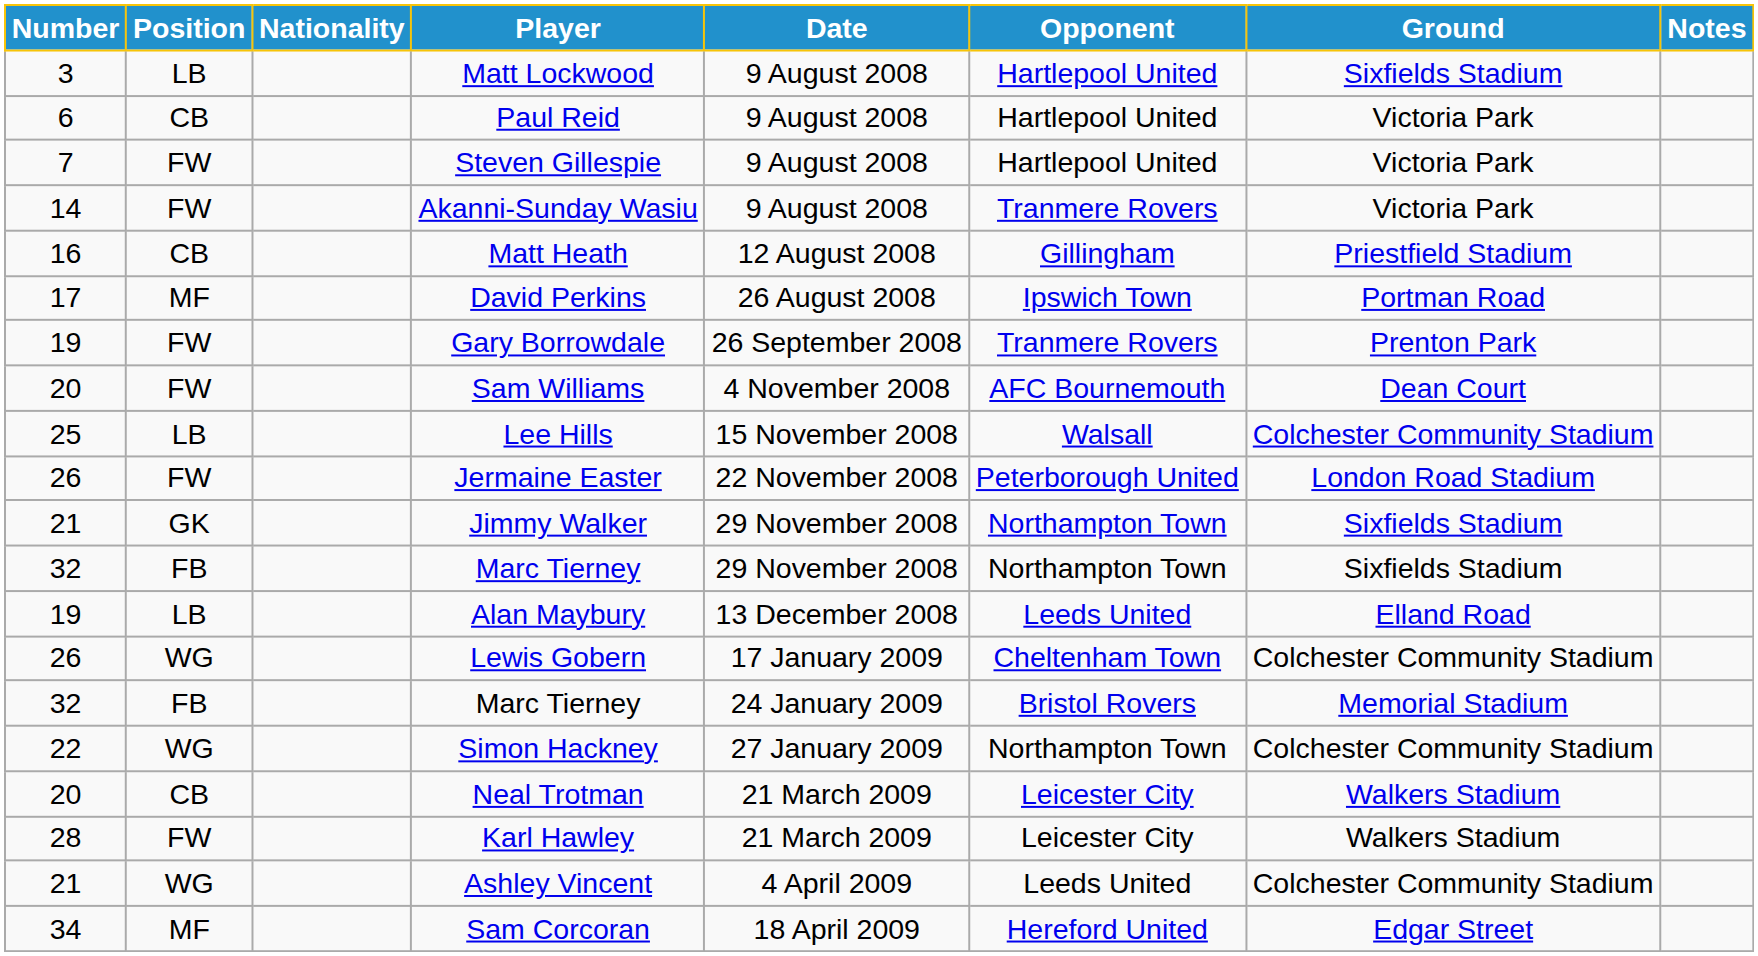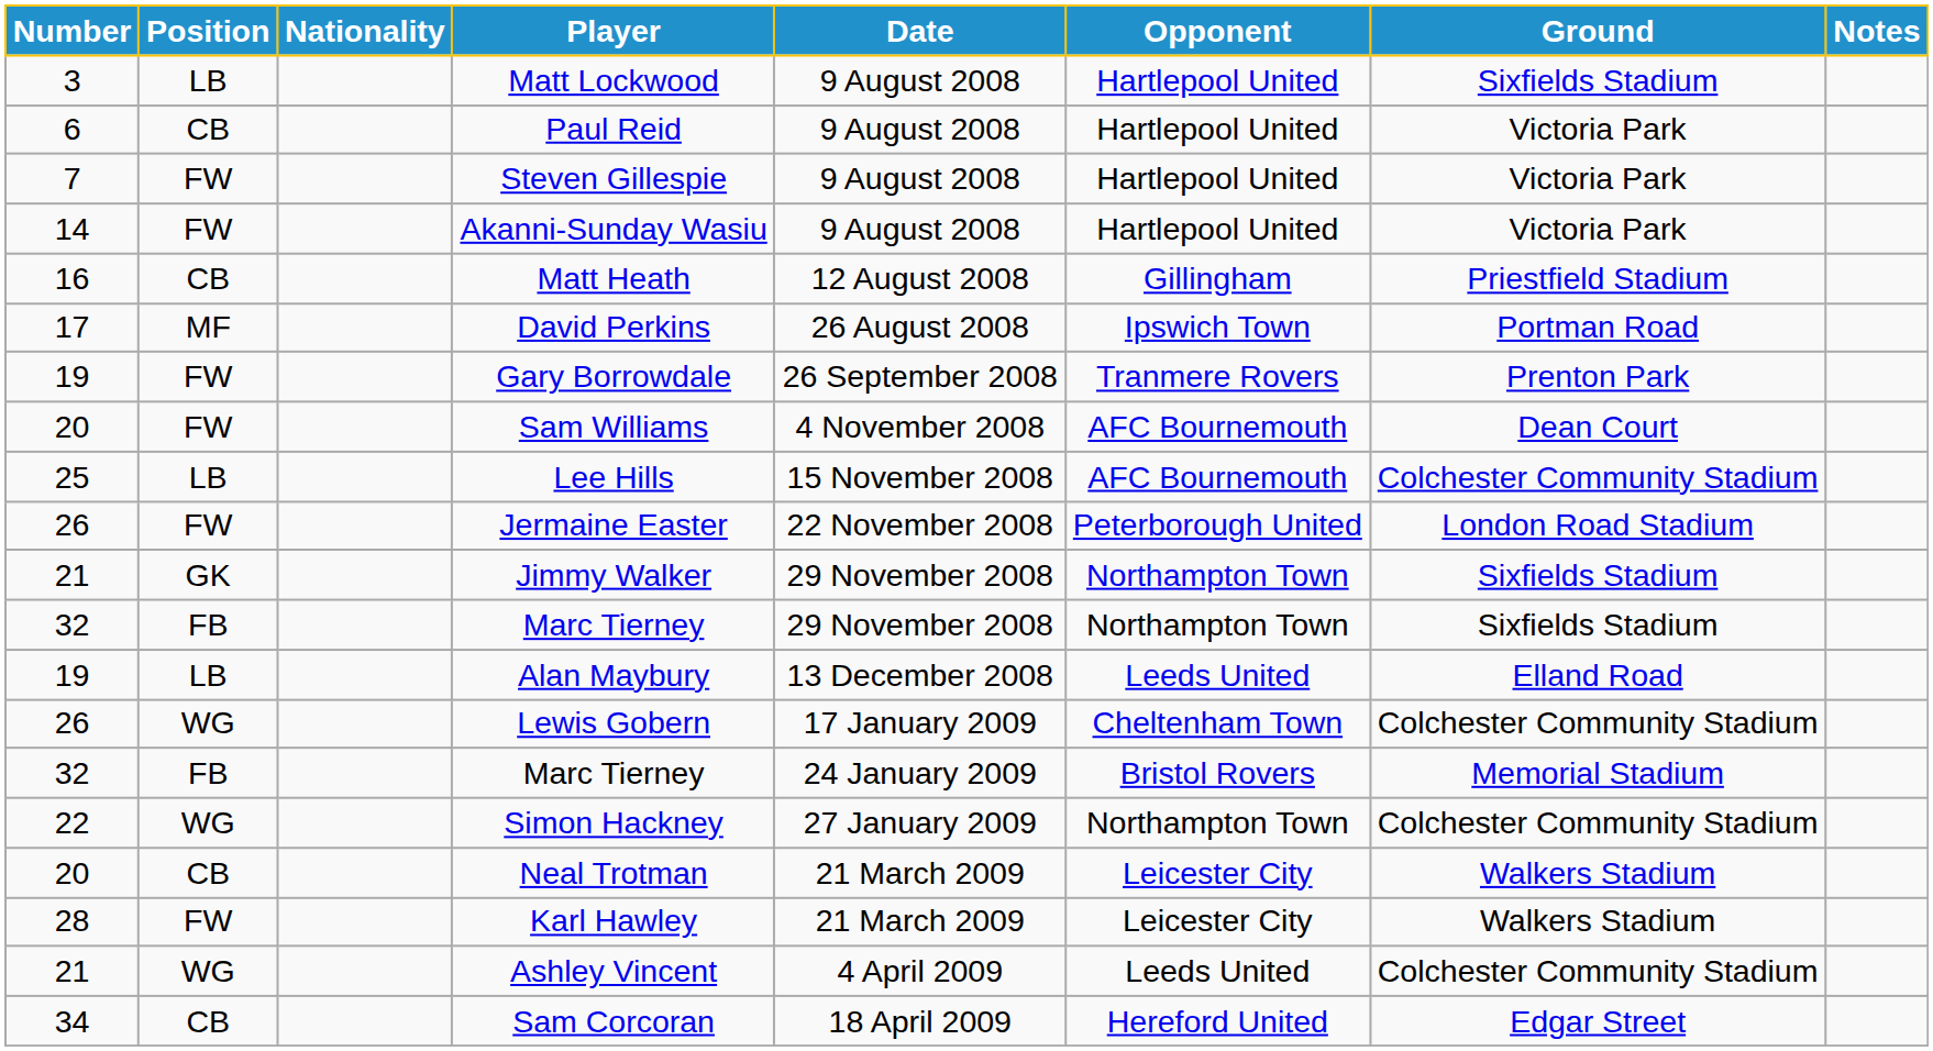 <table class="wikitable" style="text-align:center; font-size:90%; width:100%;">
 <tr>
 <th style="background:#2191CC; color:white; border:1px solid #F7C408; text-align:center;">Number</th>
 <th style="background:#2191CC; color:white; border:1px solid #F7C408; text-align:center;">Position</th>
 <th style="background:#2191CC; color:white; border:1px solid #F7C408; text-align:center;">Nationality</th>
 <th style="background:#2191CC; color:white; border:1px solid #F7C408; text-align:center;">Player</th>
 <th style="background:#2191CC; color:white; border:1px solid #F7C408; text-align:center;">Date</th>
 <th style="background:#2191CC; color:white; border:1px solid #F7C408; text-align:center;">Opponent</th>
 <th style="background:#2191CC; color:white; border:1px solid #F7C408; text-align:center;">Ground</th>
 <th style="background:#2191CC; color:white; border:1px solid #F7C408; text-align:center;">Notes</th>
 </tr>
 <tr>
 <td>3</td>
 <td>LB</td>
 <td></td>
 <td><a href='#'>Matt Lockwood</a></td>
 <td>9 August 2008</td>
 <td><a href='#'>Hartlepool United</a></td>
 <td><a href='#'>Sixfields Stadium</a></td>
 <td></td>
 </tr>
 <tr>
 <td>6</td>
 <td>CB</td>
 <td></td>
 <td><a href='#'>Paul Reid</a></td>
 <td>9 August 2008</td>
 <td>Hartlepool United</td>
 <td>Victoria Park</td>
 <td></td>
 </tr>
 <tr>
 <td>7</td>
 <td>FW</td>
 <td></td>
 <td><a href='#'>Steven Gillespie</a></td>
 <td>9 August 2008</td>
 <td>Hartlepool United</td>
 <td>Victoria Park</td>
 <td></td>
 </tr>
 <tr>
 <td>14</td>
 <td>FW</td>
 <td></td>
 <td><a href='#'>Akanni-Sunday Wasiu</a></td>
 <td>9 August 2008</td>
-<td><a href='#'>Tranmere Rovers</a></td>
+<td>Hartlepool United</td>
 <td>Victoria Park</td>
 <td></td>
 </tr>
 <tr>
 <td>16</td>
 <td>CB</td>
 <td></td>
 <td><a href='#'>Matt Heath</a></td>
 <td>12 August 2008</td>
 <td><a href='#'>Gillingham</a></td>
 <td><a href='#'>Priestfield Stadium</a></td>
 <td></td>
 </tr>
 <tr>
 <td>17</td>
 <td>MF</td>
 <td></td>
 <td><a href='#'>David Perkins</a></td>
 <td>26 August 2008</td>
 <td><a href='#'>Ipswich Town</a></td>
 <td><a href='#'>Portman Road</a></td>
 <td></td>
 </tr>
 <tr>
 <td>19</td>
 <td>FW</td>
 <td></td>
 <td><a href='#'>Gary Borrowdale</a></td>
 <td>26 September 2008</td>
 <td><a href='#'>Tranmere Rovers</a></td>
 <td><a href='#'>Prenton Park</a></td>
 <td></td>
 </tr>
 <tr>
 <td>20</td>
 <td>FW</td>
 <td></td>
 <td><a href='#'>Sam Williams</a></td>
 <td>4 November 2008</td>
 <td><a href='#'>AFC Bournemouth</a></td>
 <td><a href='#'>Dean Court</a></td>
 <td></td>
 </tr>
 <tr>
 <td>25</td>
 <td>LB</td>
 <td></td>
 <td><a href='#'>Lee Hills</a></td>
 <td>15 November 2008</td>
-<td><a href='#'>Walsall</a></td>
+<td><a href='#'>AFC Bournemouth</a></td>
 <td><a href='#'>Colchester Community Stadium</a></td>
 <td></td>
 </tr>
 <tr>
 <td>26</td>
 <td>FW</td>
 <td></td>
 <td><a href='#'>Jermaine Easter</a></td>
 <td>22 November 2008</td>
 <td><a href='#'>Peterborough United</a></td>
 <td><a href='#'>London Road Stadium</a></td>
 <td></td>
 </tr>
 <tr>
 <td>21</td>
 <td>GK</td>
 <td></td>
 <td><a href='#'>Jimmy Walker</a></td>
 <td>29 November 2008</td>
 <td><a href='#'>Northampton Town</a></td>
 <td><a href='#'>Sixfields Stadium</a></td>
 <td></td>
 </tr>
 <tr>
 <td>32</td>
 <td>FB</td>
 <td></td>
 <td><a href='#'>Marc Tierney</a></td>
 <td>29 November 2008</td>
 <td>Northampton Town</td>
 <td>Sixfields Stadium</td>
 <td></td>
 </tr>
 <tr>
 <td>19</td>
 <td>LB</td>
 <td></td>
 <td><a href='#'>Alan Maybury</a></td>
 <td>13 December 2008</td>
 <td><a href='#'>Leeds United</a></td>
 <td><a href='#'>Elland Road</a></td>
 <td></td>
 </tr>
 <tr>
 <td>26</td>
 <td>WG</td>
 <td></td>
 <td><a href='#'>Lewis Gobern</a></td>
 <td>17 January 2009</td>
 <td><a href='#'>Cheltenham Town</a></td>
 <td>Colchester Community Stadium</td>
 <td></td>
 </tr>
 <tr>
 <td>32</td>
 <td>FB</td>
 <td></td>
 <td>Marc Tierney</td>
 <td>24 January 2009</td>
 <td><a href='#'>Bristol Rovers</a></td>
 <td><a href='#'>Memorial Stadium</a></td>
 <td></td>
 </tr>
 <tr>
 <td>22</td>
 <td>WG</td>
 <td></td>
 <td><a href='#'>Simon Hackney</a></td>
 <td>27 January 2009</td>
 <td>Northampton Town</td>
 <td>Colchester Community Stadium</td>
 <td></td>
 </tr>
 <tr>
 <td>20</td>
 <td>CB</td>
 <td></td>
 <td><a href='#'>Neal Trotman</a></td>
 <td>21 March 2009</td>
 <td><a href='#'>Leicester City</a></td>
 <td><a href='#'>Walkers Stadium</a></td>
 <td></td>
 </tr>
 <tr>
 <td>28</td>
 <td>FW</td>
 <td></td>
 <td><a href='#'>Karl Hawley</a></td>
 <td>21 March 2009</td>
 <td>Leicester City</td>
 <td>Walkers Stadium</td>
 <td></td>
 </tr>
 <tr>
 <td>21</td>
 <td>WG</td>
 <td></td>
 <td><a href='#'>Ashley Vincent</a></td>
 <td>4 April 2009</td>
 <td>Leeds United</td>
 <td>Colchester Community Stadium</td>
 <td></td>
 </tr>
 <tr>
 <td>34</td>
-<td>MF</td>
+<td>CB</td>
 <td></td>
 <td><a href='#'>Sam Corcoran</a></td>
 <td>18 April 2009</td>
 <td><a href='#'>Hereford United</a></td>
 <td><a href='#'>Edgar Street</a></td>
 <td></td>
 </tr>
 <tr>
 </tr>
 </table>
